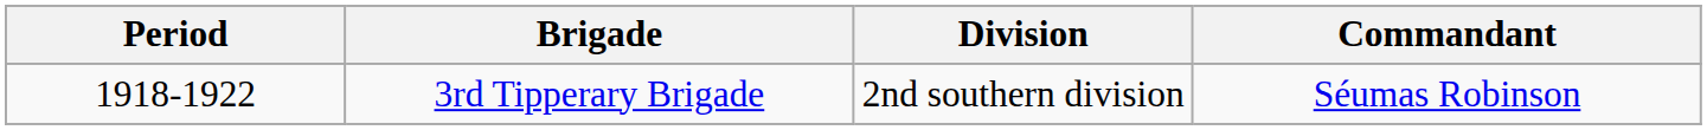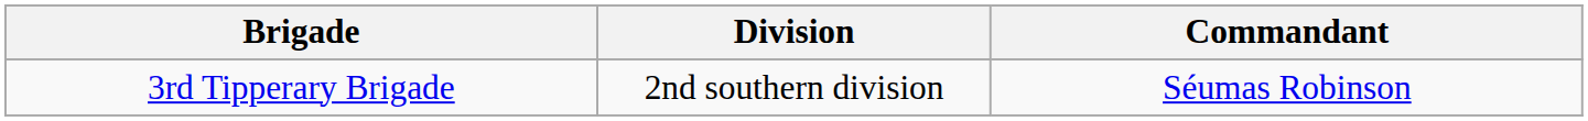 <table class="wikitable sortable" style="text-align:right">
 <tr>
-<th width="20%">Period</th>
 <th width="30%">Brigade</th>
 <th width="20%">Division</th>
 <th width="30%">Commandant</th>
 </tr>
 <tr>
-<td align="center">1918-1922</td>
 <td align="center"><a href='#'>3rd Tipperary Brigade</a></td>
 <td align="center">2nd southern division</td>
 <td align="center"><a href='#'>Séumas Robinson</a></td>
 </tr>
 </table>
